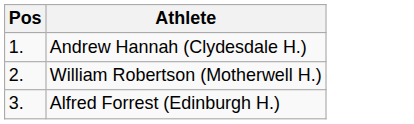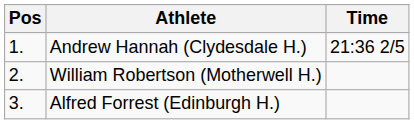 <table class="wikitable">
 <tr>
 <th>Pos</th>
 <th>Athlete</th>
+<th>Time</th>
 </tr>
 <tr>
 <td>1.</td>
 <td>Andrew Hannah (Clydesdale H.)</td>
+<td>21:36 2/5</td>
 </tr>
 <tr>
 <td>2.</td>
 <td>William Robertson (Motherwell H.)</td>
+<td></td>
 </tr>
 <tr>
 <td>3.</td>
 <td>Alfred Forrest (Edinburgh H.)</td>
+<td></td>
 </tr>
 </table>
